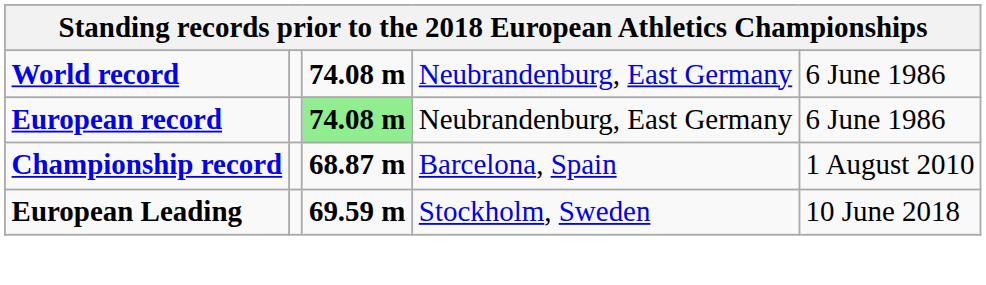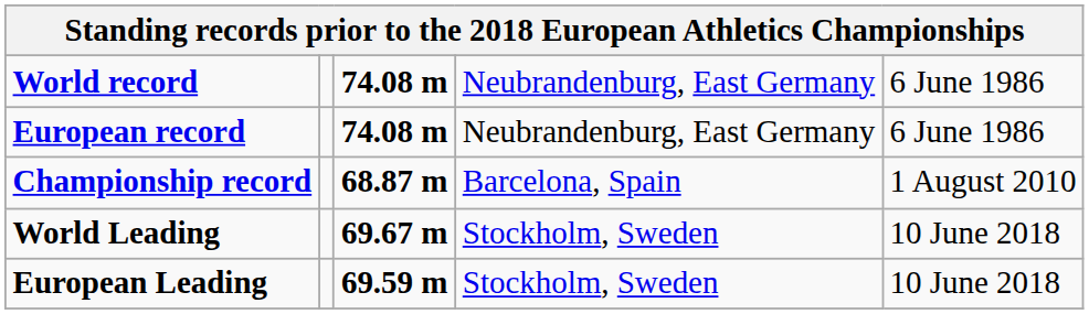 <table class="wikitable">
 <tr>
 <th colspan="5">Standing records prior to the 2018 European Athletics Championships</th>
 </tr>
 <tr>
 <td><strong><a href='#'>World record</a></strong></td>
 <td></td>
 <td><strong>74.08 m</strong></td>
 <td><a href='#'>Neubrandenburg</a>, <a href='#'>East Germany</a></td>
 <td>6 June 1986</td>
 </tr>
 <tr>
 <td><strong><a href='#'>European record</a></strong></td>
 <td></td>
-<td style="background: lightgreen;"><strong>74.08 m</strong></td>
+<td><strong>74.08 m</strong></td>
 <td>Neubrandenburg, East Germany</td>
 <td>6 June 1986</td>
 </tr>
 <tr>
 <td><strong><a href='#'>Championship record</a></strong></td>
 <td></td>
 <td><strong>68.87 m</strong></td>
 <td><a href='#'>Barcelona</a>, <a href='#'>Spain</a></td>
 <td>1 August 2010</td>
 </tr>
 <tr>
+<td><strong>World Leading</strong></td>
+<td></td>
+<td><strong>69.67 m</strong></td>
+<td><a href='#'>Stockholm</a>, <a href='#'>Sweden</a></td>
+<td>10 June 2018</td>
+</tr>
+<tr>
 <td><strong>European Leading</strong></td>
 <td></td>
 <td><strong>69.59 m</strong></td>
 <td><a href='#'>Stockholm</a>, <a href='#'>Sweden</a></td>
 <td>10 June 2018</td>
 </tr>
 </table>
